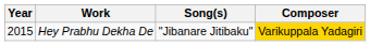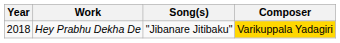 <table class="wikitable">
 <tr>
 <th>Year</th>
 <th>Work</th>
 <th>Song(s)</th>
 <th>Composer</th>
 </tr>
 <tr>
-<td>2015</td>
+<td>2018</td>
 <td><em>Hey Prabhu Dekha De</em></td>
 <td>"Jibanare Jitibaku"</td>
 <td style="background: gold;">Varikuppala Yadagiri</td>
 </tr>
 </table>
